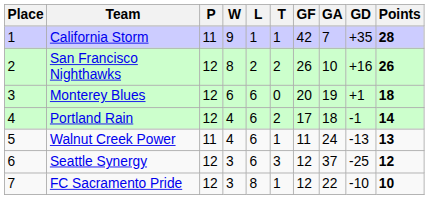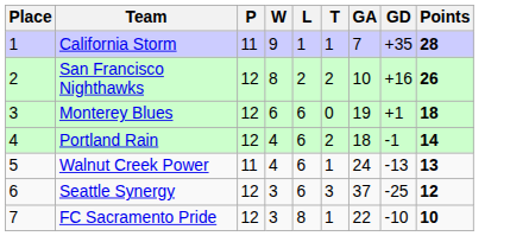 <table class="wikitable">
 <tr>
 <th>Place</th>
 <th width="170">Team</th>
 <th width="20">P</th>
 <th width="20">W</th>
 <th width="20">L</th>
 <th width="20">T</th>
-<th width="20">GF</th>
 <th width="20">GA</th>
 <th width="25">GD</th>
 <th>Points</th>
 </tr>
 <tr bgcolor=#ccccff>
 <td>1</td>
 <td><a href='#'>California Storm</a></td>
 <td>11</td>
 <td>9</td>
 <td>1</td>
 <td>1</td>
-<td>42</td>
 <td>7</td>
 <td>+35</td>
 <td><strong>28</strong></td>
 </tr>
 <tr bgcolor=#ccffcc>
 <td>2</td>
 <td><a href='#'>San Francisco Nighthawks</a></td>
 <td>12</td>
 <td>8</td>
 <td>2</td>
 <td>2</td>
-<td>26</td>
 <td>10</td>
 <td>+16</td>
 <td><strong>26</strong></td>
 </tr>
 <tr bgcolor=#ccffcc>
 <td>3</td>
 <td><a href='#'>Monterey Blues</a></td>
 <td>12</td>
 <td>6</td>
 <td>6</td>
 <td>0</td>
-<td>20</td>
 <td>19</td>
 <td>+1</td>
 <td><strong>18</strong></td>
 </tr>
 <tr bgcolor=#ccffcc>
 <td>4</td>
 <td><a href='#'>Portland Rain</a></td>
 <td>12</td>
 <td>4</td>
 <td>6</td>
 <td>2</td>
-<td>17</td>
 <td>18</td>
 <td>-1</td>
 <td><strong>14</strong></td>
 </tr>
 <tr>
 <td>5</td>
 <td><a href='#'>Walnut Creek Power</a></td>
 <td>11</td>
 <td>4</td>
 <td>6</td>
 <td>1</td>
-<td>11</td>
 <td>24</td>
 <td>-13</td>
 <td><strong>13</strong></td>
 </tr>
 <tr>
 <td>6</td>
 <td><a href='#'>Seattle Synergy</a></td>
 <td>12</td>
 <td>3</td>
 <td>6</td>
 <td>3</td>
-<td>12</td>
 <td>37</td>
 <td>-25</td>
 <td><strong>12</strong></td>
 </tr>
 <tr>
 <td>7</td>
 <td><a href='#'>FC Sacramento Pride</a></td>
 <td>12</td>
 <td>3</td>
 <td>8</td>
 <td>1</td>
-<td>12</td>
 <td>22</td>
 <td>-10</td>
 <td><strong>10</strong></td>
 </tr>
 </table>
